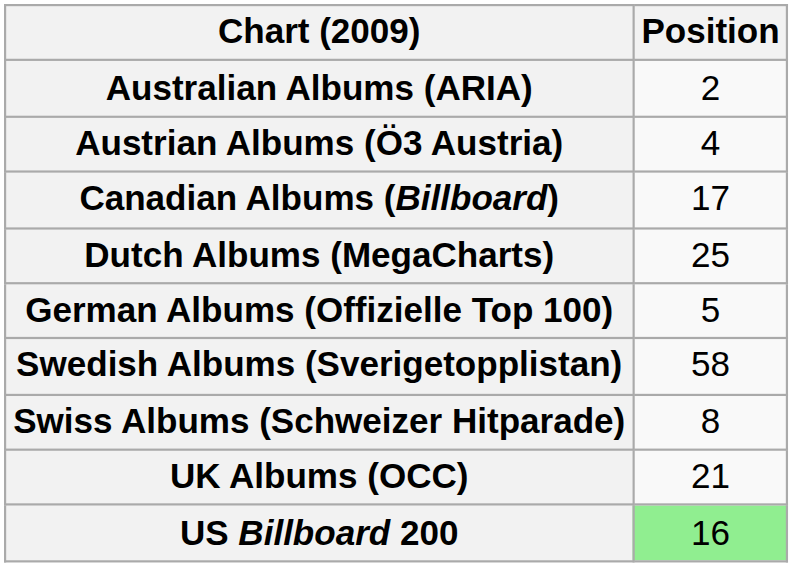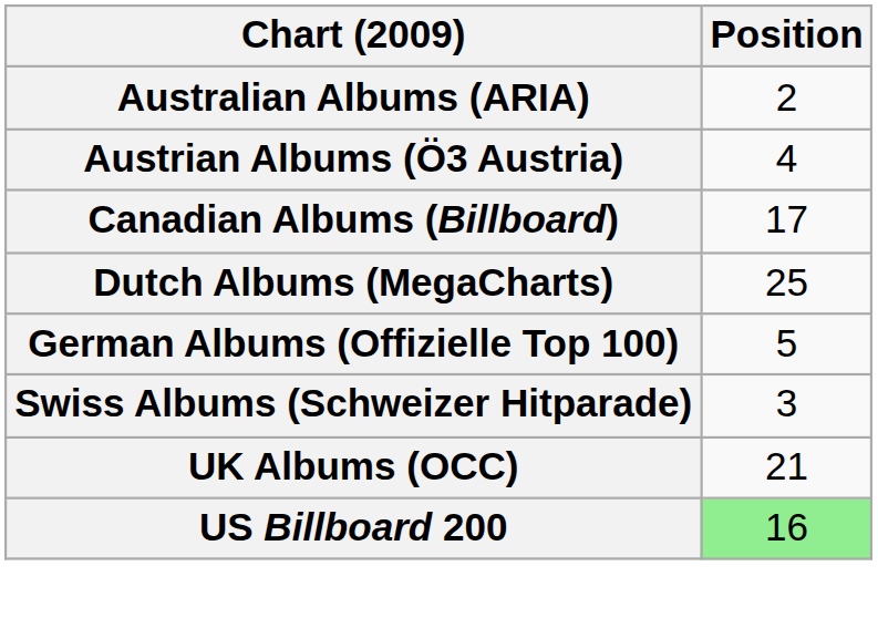 <table class="wikitable sortable plainrowheaders" style="text-align:center;">
 <tr>
 <th scope="col">Chart (2009)</th>
 <th scope="col">Position</th>
 </tr>
 <tr>
 <th scope="row">Australian Albums (ARIA)</th>
 <td>2</td>
 </tr>
 <tr>
 <th scope="row">Austrian Albums (Ö3 Austria)</th>
 <td>4</td>
 </tr>
 <tr>
 <th scope="row">Canadian Albums (<em>Billboard</em>)</th>
 <td>17</td>
 </tr>
 <tr>
 <th scope="row">Dutch Albums (MegaCharts)</th>
 <td>25</td>
 </tr>
 <tr>
 <th scope="row">German Albums (Offizielle Top 100)</th>
 <td>5</td>
 </tr>
 <tr>
-<th scope="row">Swedish Albums (Sverigetopplistan)</th>
-<td>58</td>
-</tr>
-<tr>
 <th scope="row">Swiss Albums (Schweizer Hitparade)</th>
-<td>8</td>
+<td>3</td>
 </tr>
 <tr>
 <th scope="row">UK Albums (OCC)</th>
 <td>21</td>
 </tr>
 <tr>
 <th scope="row">US <em>Billboard</em> 200</th>
 <td style="background: lightgreen;">16</td>
 </tr>
 </table>
